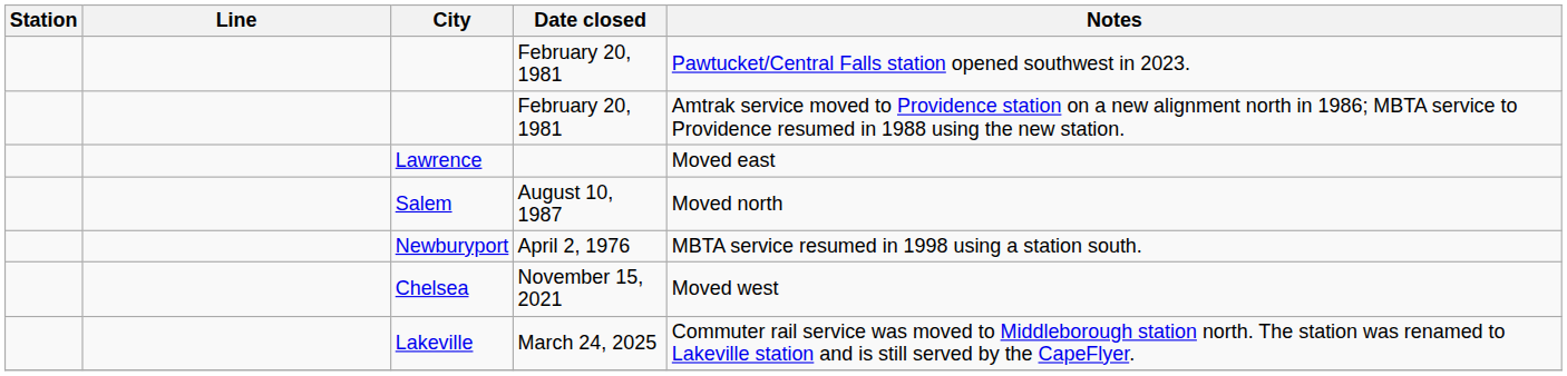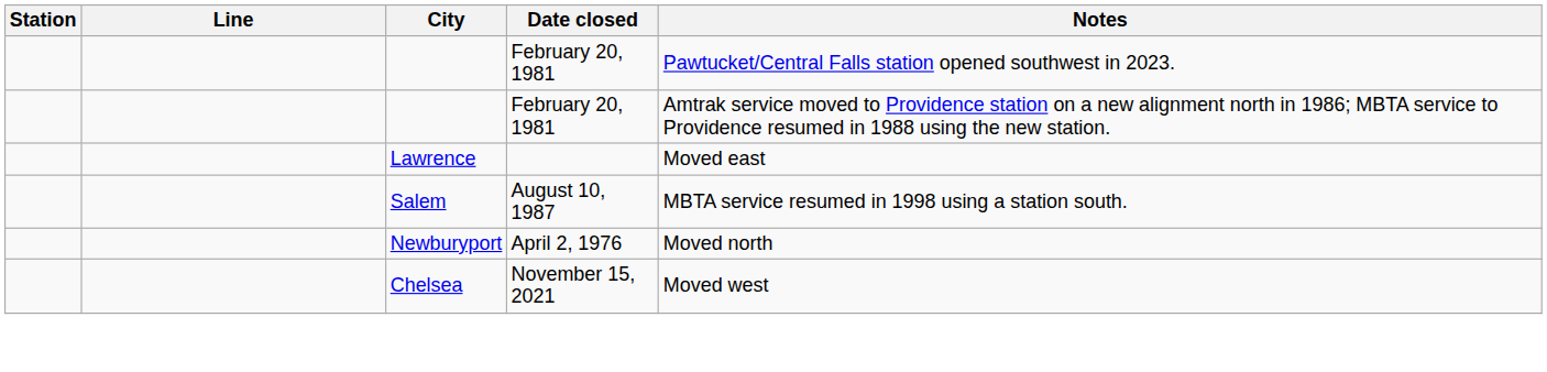 <table class="wikitable sortable">
 <tr>
 <th>Station</th>
 <th scope="col" style="width: 15em;">Line</th>
 <th>City</th>
 <th data-sort-type=date>Date closed</th>
 <th>Notes</th>
 </tr>
 <tr>
 <td></td>
 <td></td>
 <td></td>
 <td>February 20, 1981</td>
 <td><a href='#'>Pawtucket/Central Falls station</a> opened  southwest in 2023.</td>
 </tr>
 <tr>
 <td></td>
 <td><strong></strong></td>
 <td></td>
 <td>February 20, 1981</td>
 <td>Amtrak service moved to <a href='#'>Providence station</a> on a new alignment  north in 1986; MBTA service to Providence resumed in 1988 using the new station.</td>
 </tr>
 <tr>
 <td></td>
 <td></td>
 <td><a href='#'>Lawrence</a></td>
 <td></td>
 <td>Moved  east</td>
 </tr>
 <tr>
 <td></td>
 <td></td>
 <td><a href='#'>Salem</a></td>
 <td>August 10, 1987</td>
-<td>Moved  north</td>
+<td>MBTA service resumed in 1998 using a station  south.</td>
 </tr>
 <tr>
 <td></td>
 <td><strong></strong></td>
 <td><a href='#'>Newburyport</a></td>
 <td>April 2, 1976</td>
-<td>MBTA service resumed in 1998 using a station  south.</td>
+<td>Moved  north</td>
 </tr>
 <tr>
 <td></td>
 <td></td>
 <td><a href='#'>Chelsea</a></td>
 <td>November 15, 2021</td>
 <td>Moved  west</td>
 </tr>
 <tr>
-<td></td>
-<td><strong></strong></td>
-<td><a href='#'>Lakeville</a></td>
-<td>March 24, 2025</td>
-<td>Commuter rail service was moved to <a href='#'>Middleborough station</a>  north. The station was renamed to <a href='#'>Lakeville station</a> and is still served by the <a href='#'>CapeFlyer</a>.</td>
-</tr>
-<tr>
 </tr>
 </table>
